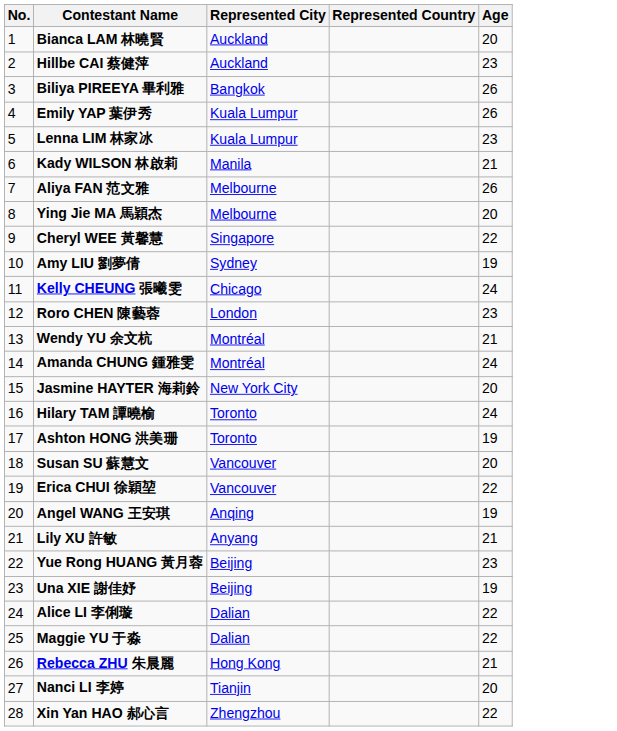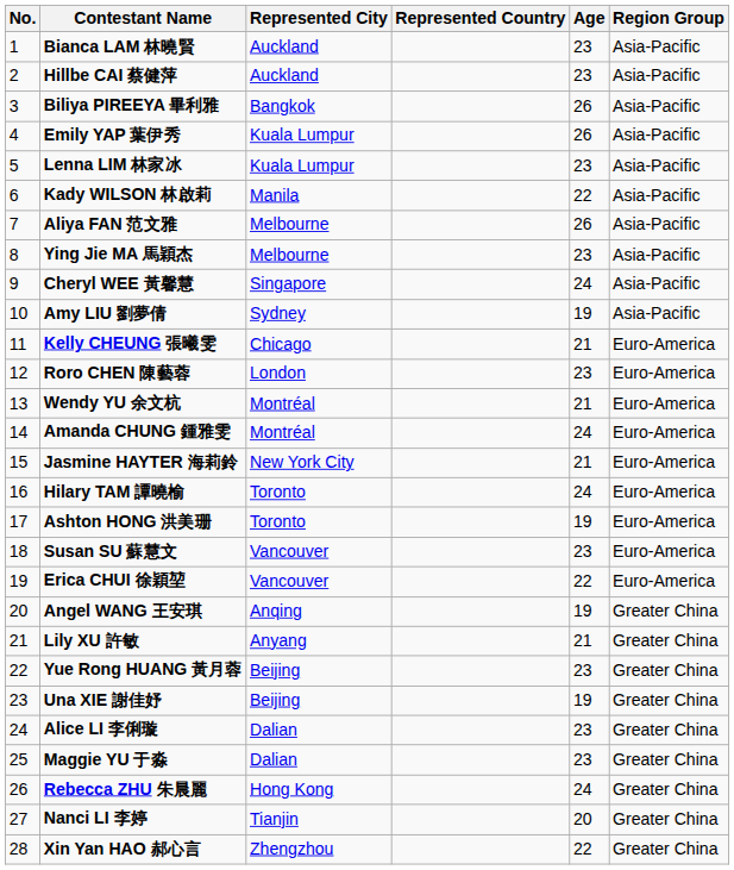 <table class="sortable wikitable">
 <tr>
 <th>No.</th>
 <th>Contestant Name</th>
 <th>Represented City</th>
 <th>Represented Country</th>
 <th>Age</th>
+<th>Region Group</th>
 </tr>
 <tr>
 <td>1</td>
 <td><strong>Bianca LAM 林曉賢</strong></td>
 <td><a href='#'>Auckland</a></td>
 <td></td>
-<td>20</td>
+<td>23</td>
+<td>Asia-Pacific</td>
 </tr>
 <tr>
 <td>2</td>
 <td><strong>Hillbe CAI 蔡健萍</strong></td>
 <td><a href='#'>Auckland</a></td>
 <td></td>
 <td>23</td>
+<td>Asia-Pacific</td>
 </tr>
 <tr>
 <td>3</td>
 <td><strong>Biliya PIREEYA 畢利雅</strong></td>
 <td><a href='#'>Bangkok</a></td>
 <td></td>
 <td>26</td>
+<td>Asia-Pacific</td>
 </tr>
 <tr>
 <td>4</td>
 <td><strong>Emily YAP 葉伊秀</strong></td>
 <td><a href='#'>Kuala Lumpur</a></td>
 <td></td>
 <td>26</td>
+<td>Asia-Pacific</td>
 </tr>
 <tr>
 <td>5</td>
 <td><strong>Lenna LIM 林家冰</strong></td>
 <td><a href='#'>Kuala Lumpur</a></td>
 <td></td>
 <td>23</td>
+<td>Asia-Pacific</td>
 </tr>
 <tr>
 <td>6</td>
 <td><strong>Kady WILSON 林啟莉</strong></td>
 <td><a href='#'>Manila</a></td>
 <td></td>
-<td>21</td>
+<td>22</td>
+<td>Asia-Pacific</td>
 </tr>
 <tr>
 <td>7</td>
 <td><strong>Aliya FAN 范文雅</strong></td>
 <td><a href='#'>Melbourne</a></td>
 <td></td>
 <td>26</td>
+<td>Asia-Pacific</td>
 </tr>
 <tr>
 <td>8</td>
 <td><strong>Ying Jie MA 馬穎杰</strong></td>
 <td><a href='#'>Melbourne</a></td>
 <td></td>
-<td>20</td>
+<td>23</td>
+<td>Asia-Pacific</td>
 </tr>
 <tr>
 <td>9</td>
 <td><strong>Cheryl WEE 黃馨慧</strong></td>
 <td><a href='#'>Singapore</a></td>
 <td></td>
-<td>22</td>
+<td>24</td>
+<td>Asia-Pacific</td>
 </tr>
 <tr>
 <td>10</td>
 <td><strong>Amy LIU 劉夢倩</strong></td>
 <td><a href='#'>Sydney</a></td>
 <td></td>
 <td>19</td>
+<td>Asia-Pacific</td>
 </tr>
 <tr>
 <td>11</td>
 <td><strong><a href='#'>Kelly CHEUNG</a> 張曦雯</strong></td>
 <td><a href='#'>Chicago</a></td>
 <td></td>
-<td>24</td>
+<td>21</td>
+<td>Euro-America</td>
 </tr>
 <tr>
 <td>12</td>
 <td><strong>Roro CHEN 陳藝蓉</strong></td>
 <td><a href='#'>London</a></td>
 <td></td>
 <td>23</td>
+<td>Euro-America</td>
 </tr>
 <tr>
 <td>13</td>
 <td><strong>Wendy YU 余文杭</strong></td>
 <td><a href='#'>Montréal</a></td>
 <td></td>
 <td>21</td>
+<td>Euro-America</td>
 </tr>
 <tr>
 <td>14</td>
 <td><strong>Amanda CHUNG 鍾雅雯</strong></td>
 <td><a href='#'>Montréal</a></td>
 <td></td>
 <td>24</td>
+<td>Euro-America</td>
 </tr>
 <tr>
 <td>15</td>
 <td><strong>Jasmine HAYTER 海莉鈴</strong></td>
 <td><a href='#'>New York City</a></td>
 <td></td>
-<td>20</td>
+<td>21</td>
+<td>Euro-America</td>
 </tr>
 <tr>
 <td>16</td>
 <td><strong>Hilary TAM 譚曉榆</strong></td>
 <td><a href='#'>Toronto</a></td>
 <td></td>
 <td>24</td>
+<td>Euro-America</td>
 </tr>
 <tr>
 <td>17</td>
 <td><strong>Ashton HONG 洪美珊</strong></td>
 <td><a href='#'>Toronto</a></td>
 <td></td>
 <td>19</td>
+<td>Euro-America</td>
 </tr>
 <tr>
 <td>18</td>
 <td><strong>Susan SU 蘇慧文</strong></td>
 <td><a href='#'>Vancouver</a></td>
 <td></td>
-<td>20</td>
+<td>23</td>
+<td>Euro-America</td>
 </tr>
 <tr>
 <td>19</td>
 <td><strong>Erica CHUI 徐穎堃</strong></td>
 <td><a href='#'>Vancouver</a></td>
 <td></td>
 <td>22</td>
+<td>Euro-America</td>
 </tr>
 <tr>
 <td>20</td>
 <td><strong>Angel WANG 王安琪</strong></td>
 <td><a href='#'>Anqing</a></td>
 <td></td>
 <td>19</td>
+<td>Greater China</td>
 </tr>
 <tr>
 <td>21</td>
 <td><strong>Lily XU 許敏</strong></td>
 <td><a href='#'>Anyang</a></td>
 <td></td>
 <td>21</td>
+<td>Greater China</td>
 </tr>
 <tr>
 <td>22</td>
 <td><strong>Yue Rong HUANG 黃月蓉</strong></td>
 <td><a href='#'>Beijing</a></td>
 <td></td>
 <td>23</td>
+<td>Greater China</td>
 </tr>
 <tr>
 <td>23</td>
 <td><strong>Una XIE 謝佳妤</strong></td>
 <td><a href='#'>Beijing</a></td>
 <td></td>
 <td>19</td>
+<td>Greater China</td>
 </tr>
 <tr>
 <td>24</td>
 <td><strong>Alice LI 李俐璇</strong></td>
 <td><a href='#'>Dalian</a></td>
 <td></td>
-<td>22</td>
+<td>23</td>
+<td>Greater China</td>
 </tr>
 <tr>
 <td>25</td>
 <td><strong>Maggie YU 于淼</strong></td>
 <td><a href='#'>Dalian</a></td>
 <td></td>
-<td>22</td>
+<td>23</td>
+<td>Greater China</td>
 </tr>
 <tr>
 <td>26</td>
 <td><strong><a href='#'>Rebecca ZHU</a> 朱晨麗</strong></td>
 <td><a href='#'>Hong Kong</a></td>
 <td></td>
-<td>21</td>
+<td>24</td>
+<td>Greater China</td>
 </tr>
 <tr>
 <td>27</td>
 <td><strong>Nanci LI 李婷</strong></td>
 <td><a href='#'>Tianjin</a></td>
 <td></td>
 <td>20</td>
+<td>Greater China</td>
 </tr>
 <tr>
 <td>28</td>
 <td><strong>Xin Yan HAO 郝心言</strong></td>
 <td><a href='#'>Zhengzhou</a></td>
 <td></td>
 <td>22</td>
+<td>Greater China</td>
 </tr>
 </table>
